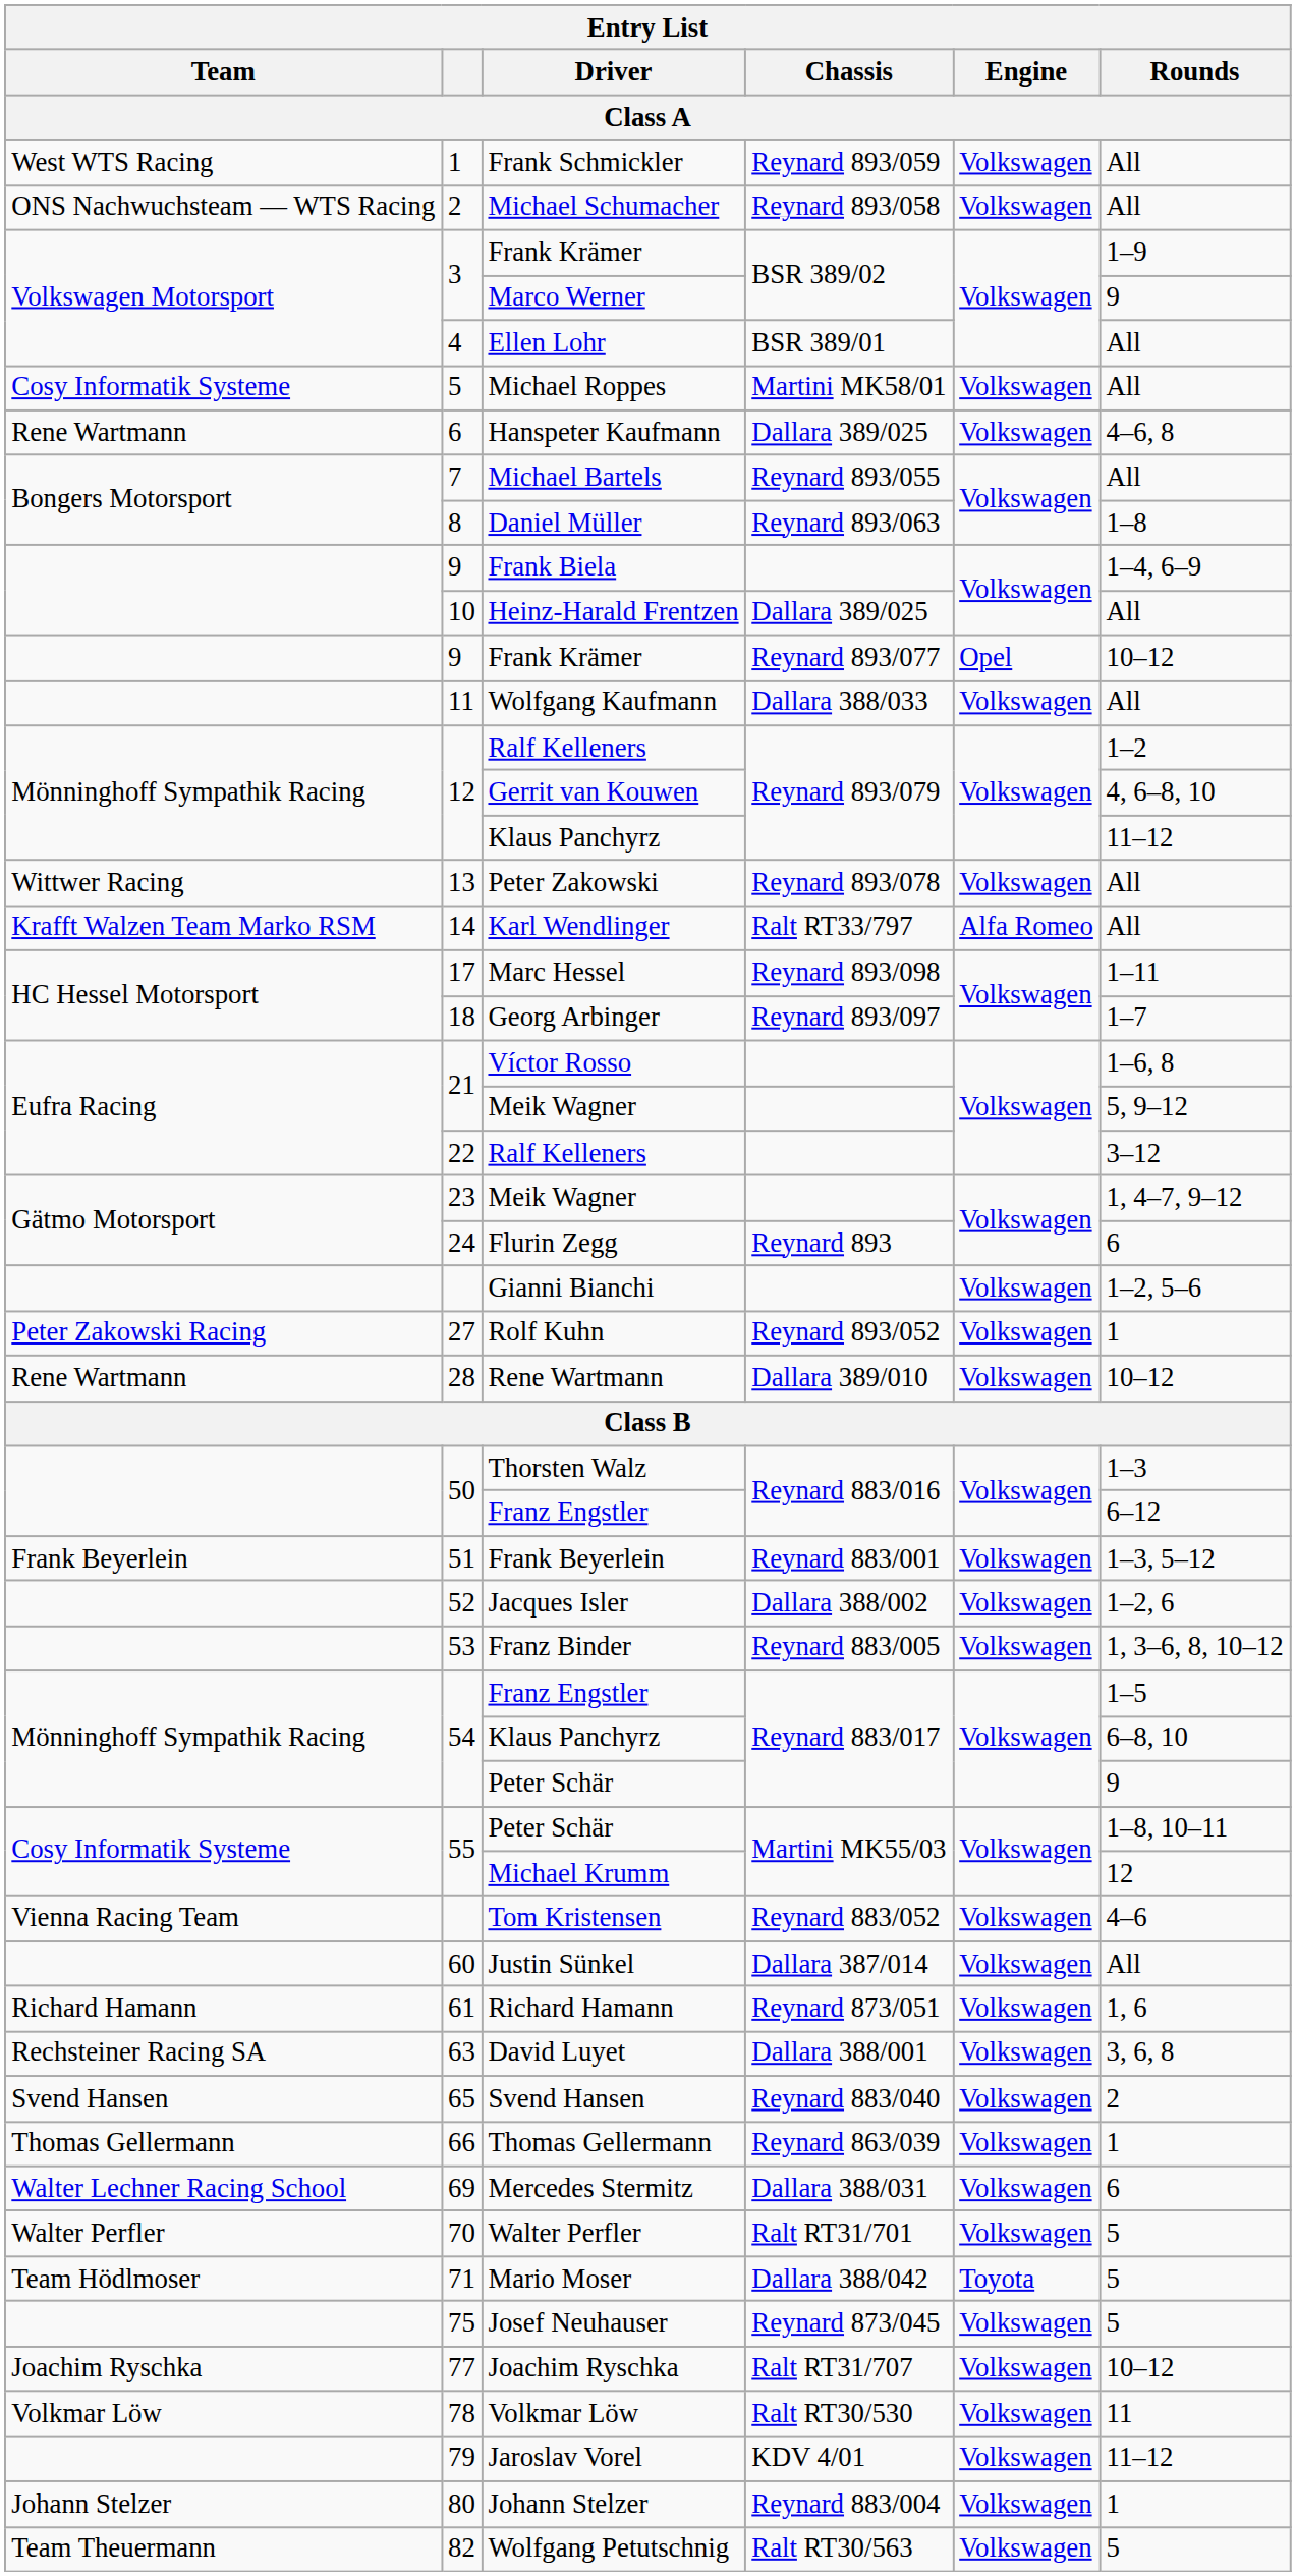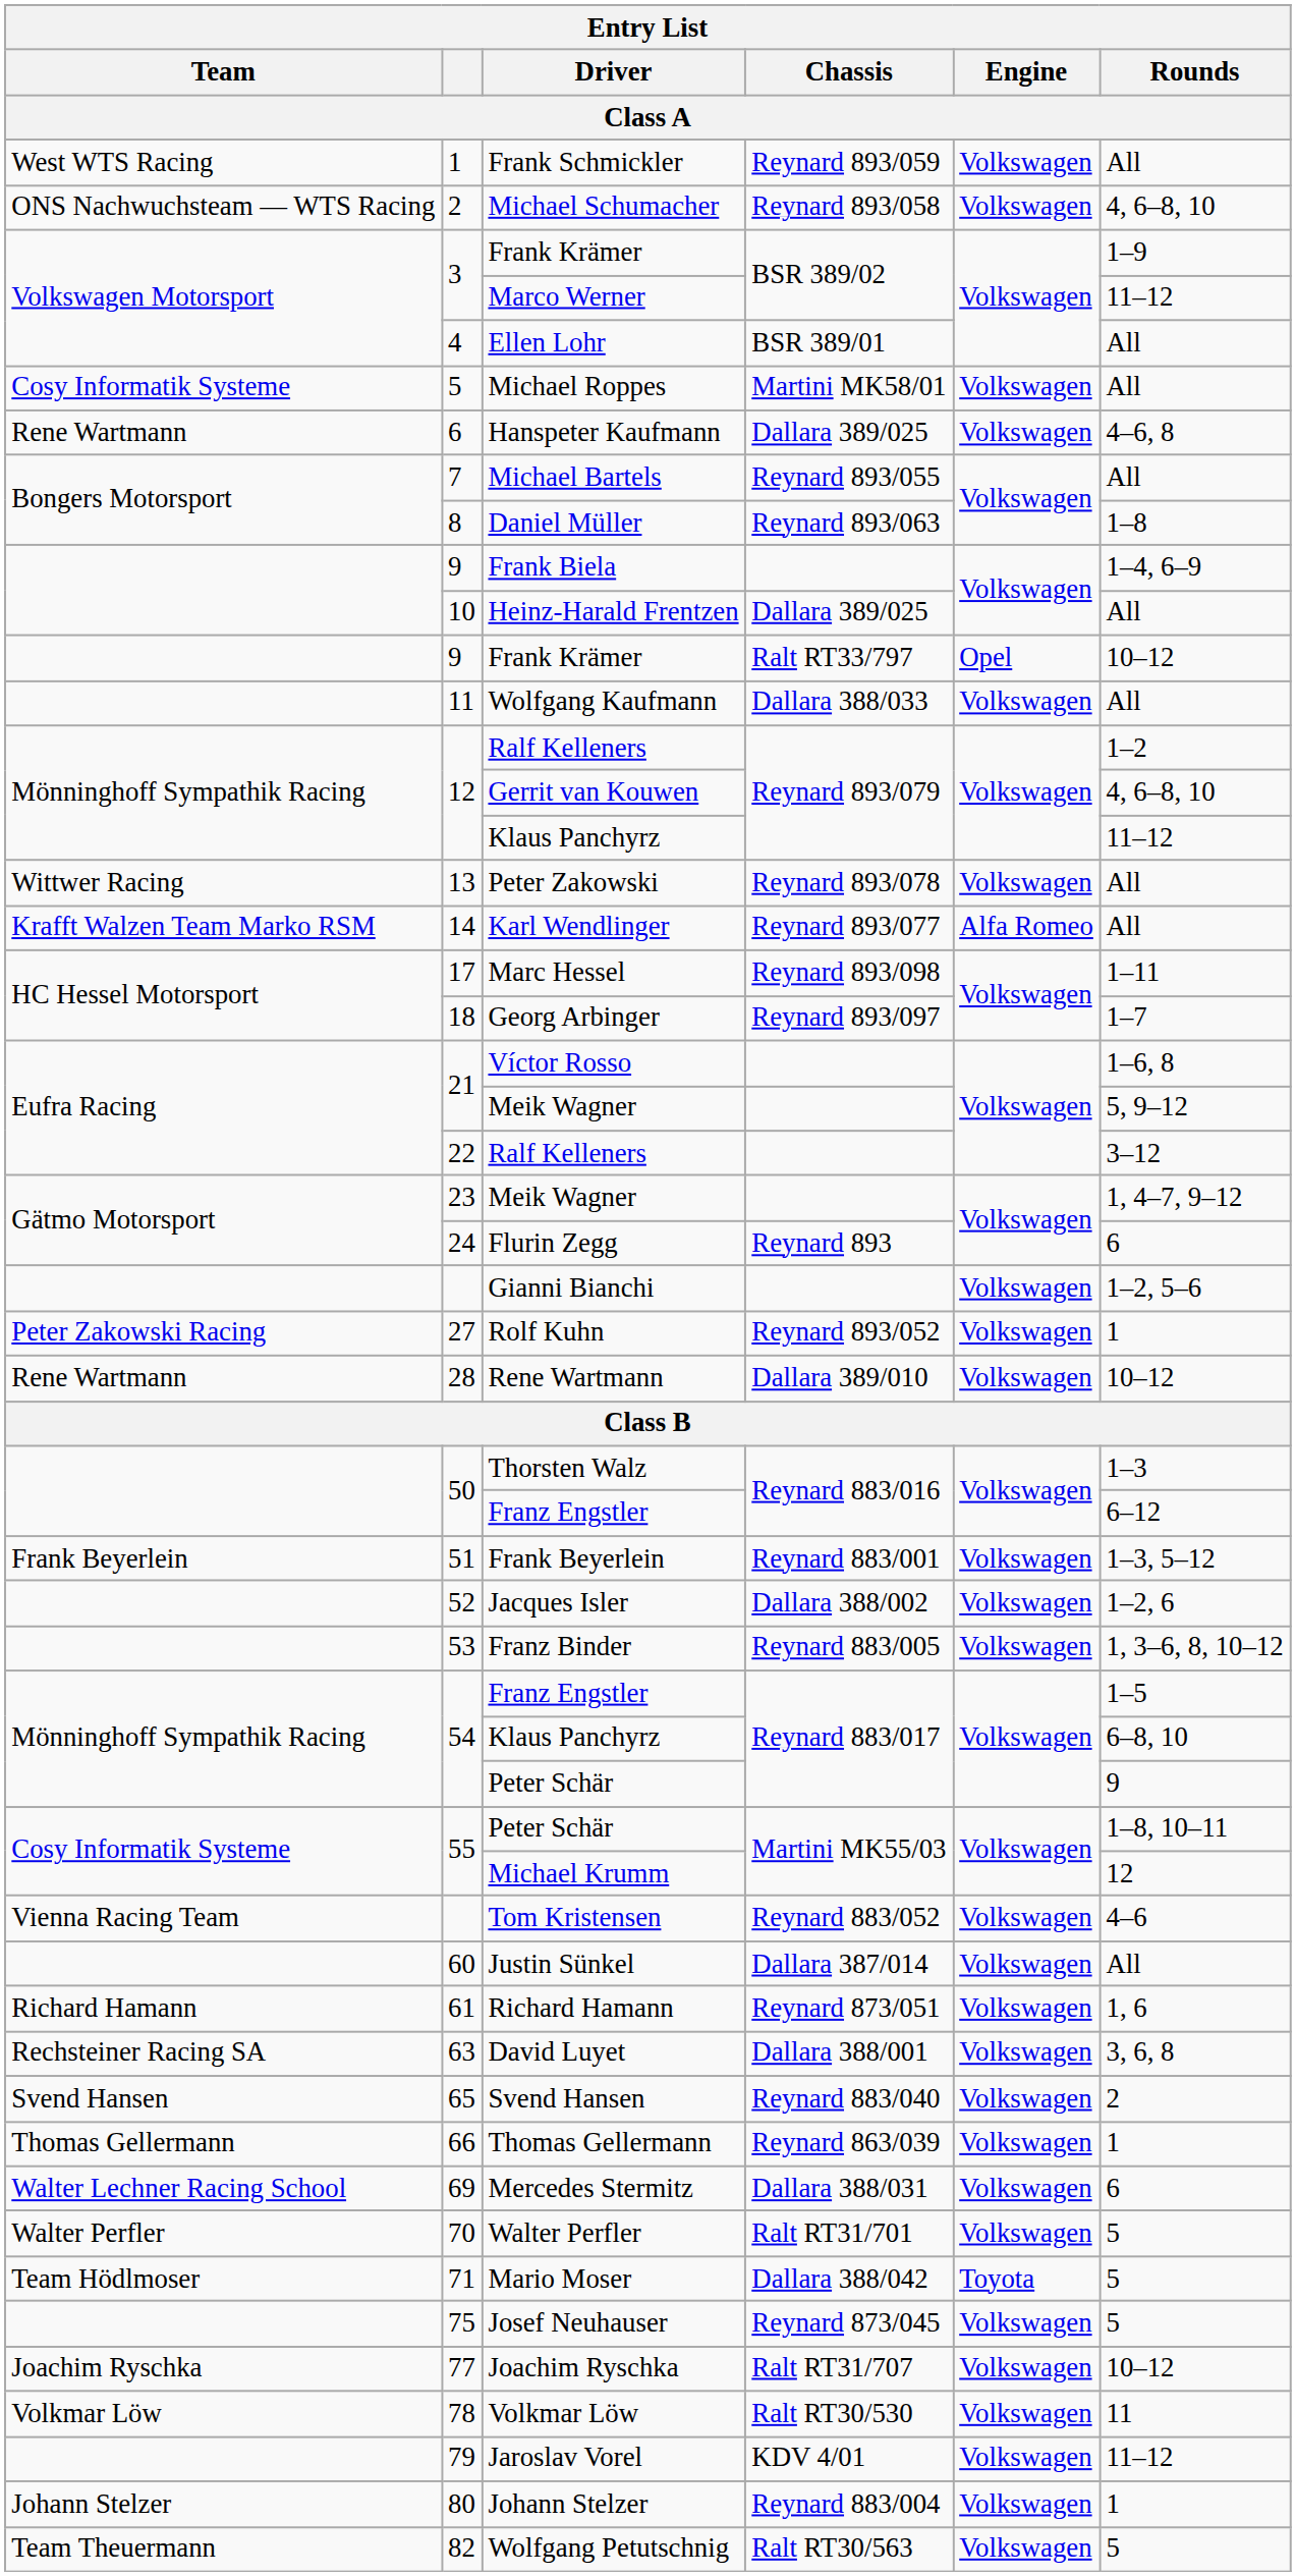 <table class="wikitable" style="font-size: 85%;">
 <tr>
 <th colspan=7>Entry List</th>
 </tr>
 <tr>
 <th>Team</th>
 <th></th>
 <th>Driver</th>
 <th>Chassis</th>
 <th>Engine</th>
 <th>Rounds</th>
 </tr>
 <tr>
 <th colspan=6>Class A</th>
 </tr>
 <tr>
 <td> West WTS Racing</td>
 <td>1</td>
 <td> Frank Schmickler</td>
 <td><a href='#'>Reynard</a> 893/059</td>
 <td><a href='#'>Volkswagen</a></td>
 <td>All</td>
 </tr>
 <tr>
 <td> ONS Nachwuchsteam — WTS Racing</td>
 <td>2</td>
 <td> <a href='#'>Michael Schumacher</a></td>
 <td><a href='#'>Reynard</a> 893/058</td>
 <td><a href='#'>Volkswagen</a></td>
-<td>All</td>
+<td>4, 6–8, 10</td>
 </tr>
 <tr>
 <td rowspan=3> <a href='#'>Volkswagen Motorsport</a></td>
 <td rowspan=2>3</td>
 <td> Frank Krämer</td>
 <td rowspan=2>BSR 389/02</td>
 <td rowspan=3><a href='#'>Volkswagen</a></td>
 <td>1–9</td>
 </tr>
 <tr>
 <td> <a href='#'>Marco Werner</a></td>
-<td>9</td>
+<td>11–12</td>
 </tr>
 <tr>
 <td>4</td>
 <td> <a href='#'>Ellen Lohr</a></td>
 <td>BSR 389/01</td>
 <td>All</td>
 </tr>
 <tr>
 <td> <a href='#'>Cosy Informatik Systeme</a></td>
 <td>5</td>
 <td> Michael Roppes</td>
 <td><a href='#'>Martini</a> MK58/01</td>
 <td><a href='#'>Volkswagen</a></td>
 <td>All</td>
 </tr>
 <tr>
 <td> Rene Wartmann</td>
 <td>6</td>
 <td> Hanspeter Kaufmann</td>
 <td><a href='#'>Dallara</a> 389/025</td>
 <td><a href='#'>Volkswagen</a></td>
 <td>4–6, 8</td>
 </tr>
 <tr>
 <td rowspan=2> Bongers Motorsport</td>
 <td>7</td>
 <td> <a href='#'>Michael Bartels</a></td>
 <td><a href='#'>Reynard</a> 893/055</td>
 <td rowspan=2><a href='#'>Volkswagen</a></td>
 <td>All</td>
 </tr>
 <tr>
 <td>8</td>
 <td> <a href='#'>Daniel Müller</a></td>
 <td><a href='#'>Reynard</a> 893/063</td>
 <td>1–8</td>
 </tr>
 <tr>
 <td rowspan=2> </td>
 <td>9</td>
 <td> <a href='#'>Frank Biela</a></td>
 <td></td>
 <td rowspan=2><a href='#'>Volkswagen</a></td>
 <td>1–4, 6–9</td>
 </tr>
 <tr>
 <td>10</td>
 <td> <a href='#'>Heinz-Harald Frentzen</a></td>
 <td><a href='#'>Dallara</a> 389/025</td>
 <td>All</td>
 </tr>
 <tr>
 <td> </td>
 <td>9</td>
 <td> Frank Krämer</td>
-<td><a href='#'>Reynard</a> 893/077</td>
+<td><a href='#'>Ralt</a> RT33/797</td>
 <td><a href='#'>Opel</a></td>
 <td>10–12</td>
 </tr>
 <tr>
 <td> </td>
 <td>11</td>
 <td> Wolfgang Kaufmann</td>
 <td><a href='#'>Dallara</a> 388/033</td>
 <td><a href='#'>Volkswagen</a></td>
 <td>All</td>
 </tr>
 <tr>
 <td rowspan=3> Mönninghoff Sympathik Racing</td>
 <td rowspan=3>12</td>
 <td> <a href='#'>Ralf Kelleners</a></td>
 <td rowspan=3><a href='#'>Reynard</a> 893/079</td>
 <td rowspan=3><a href='#'>Volkswagen</a></td>
 <td>1–2</td>
 </tr>
 <tr>
 <td> <a href='#'>Gerrit van Kouwen</a></td>
 <td>4, 6–8, 10</td>
 </tr>
 <tr>
 <td> Klaus Panchyrz</td>
 <td>11–12</td>
 </tr>
 <tr>
 <td> Wittwer Racing</td>
 <td>13</td>
 <td> Peter Zakowski</td>
 <td><a href='#'>Reynard</a> 893/078</td>
 <td><a href='#'>Volkswagen</a></td>
 <td>All</td>
 </tr>
 <tr>
 <td> <a href='#'>Krafft Walzen Team Marko RSM</a></td>
 <td>14</td>
 <td> <a href='#'>Karl Wendlinger</a></td>
-<td><a href='#'>Ralt</a> RT33/797</td>
+<td><a href='#'>Reynard</a> 893/077</td>
 <td><a href='#'>Alfa Romeo</a></td>
 <td>All</td>
 </tr>
 <tr>
 <td rowspan=2> HC Hessel Motorsport</td>
 <td>17</td>
 <td> Marc Hessel</td>
 <td><a href='#'>Reynard</a> 893/098</td>
 <td rowspan=2><a href='#'>Volkswagen</a></td>
 <td>1–11</td>
 </tr>
 <tr>
 <td>18</td>
 <td> Georg Arbinger</td>
 <td><a href='#'>Reynard</a> 893/097</td>
 <td>1–7</td>
 </tr>
 <tr>
 <td rowspan=3> Eufra Racing</td>
 <td rowspan=2>21</td>
 <td> <a href='#'>Víctor Rosso</a></td>
 <td></td>
 <td rowspan=3><a href='#'>Volkswagen</a></td>
 <td>1–6, 8</td>
 </tr>
 <tr>
 <td> Meik Wagner</td>
 <td></td>
 <td>5, 9–12</td>
 </tr>
 <tr>
 <td>22</td>
 <td> <a href='#'>Ralf Kelleners</a></td>
 <td></td>
 <td>3–12</td>
 </tr>
 <tr>
 <td rowspan=2> Gätmo Motorsport</td>
 <td>23</td>
 <td> Meik Wagner</td>
 <td></td>
 <td rowspan=2><a href='#'>Volkswagen</a></td>
 <td>1, 4–7, 9–12</td>
 </tr>
 <tr>
 <td>24</td>
 <td> Flurin Zegg</td>
 <td><a href='#'>Reynard</a> 893</td>
 <td>6</td>
 </tr>
 <tr>
 <td> </td>
 <td></td>
 <td> Gianni Bianchi</td>
 <td></td>
 <td><a href='#'>Volkswagen</a></td>
 <td>1–2, 5–6</td>
 </tr>
 <tr>
 <td> <a href='#'>Peter Zakowski Racing</a></td>
 <td>27</td>
 <td> Rolf Kuhn</td>
 <td><a href='#'>Reynard</a> 893/052</td>
 <td><a href='#'>Volkswagen</a></td>
 <td>1</td>
 </tr>
 <tr>
 <td> Rene Wartmann</td>
 <td>28</td>
 <td> Rene Wartmann</td>
 <td><a href='#'>Dallara</a> 389/010</td>
 <td><a href='#'>Volkswagen</a></td>
 <td>10–12</td>
 </tr>
 <tr>
 <th colspan=6>Class B</th>
 </tr>
 <tr>
 <td rowspan=2> </td>
 <td rowspan=2>50</td>
 <td> Thorsten Walz</td>
 <td rowspan=2><a href='#'>Reynard</a> 883/016</td>
 <td rowspan=2><a href='#'>Volkswagen</a></td>
 <td>1–3</td>
 </tr>
 <tr>
 <td> <a href='#'>Franz Engstler</a></td>
 <td>6–12</td>
 </tr>
 <tr>
 <td> Frank Beyerlein</td>
 <td>51</td>
 <td> Frank Beyerlein</td>
 <td><a href='#'>Reynard</a> 883/001</td>
 <td><a href='#'>Volkswagen</a></td>
 <td>1–3, 5–12</td>
 </tr>
 <tr>
 <td> </td>
 <td>52</td>
 <td> Jacques Isler</td>
 <td><a href='#'>Dallara</a> 388/002</td>
 <td><a href='#'>Volkswagen</a></td>
 <td>1–2, 6</td>
 </tr>
 <tr>
 <td> </td>
 <td>53</td>
 <td> Franz Binder</td>
 <td><a href='#'>Reynard</a> 883/005</td>
 <td><a href='#'>Volkswagen</a></td>
 <td>1, 3–6, 8, 10–12</td>
 </tr>
 <tr>
 <td rowspan=3> Mönninghoff Sympathik Racing</td>
 <td rowspan=3>54</td>
 <td> <a href='#'>Franz Engstler</a></td>
 <td rowspan=3><a href='#'>Reynard</a> 883/017</td>
 <td rowspan=3><a href='#'>Volkswagen</a></td>
 <td>1–5</td>
 </tr>
 <tr>
 <td> Klaus Panchyrz</td>
 <td>6–8, 10</td>
 </tr>
 <tr>
 <td> Peter Schär</td>
 <td>9</td>
 </tr>
 <tr>
 <td rowspan=2> <a href='#'>Cosy Informatik Systeme</a></td>
 <td rowspan=2>55</td>
 <td> Peter Schär</td>
 <td rowspan=2><a href='#'>Martini</a> MK55/03</td>
 <td rowspan=2><a href='#'>Volkswagen</a></td>
 <td>1–8, 10–11</td>
 </tr>
 <tr>
 <td> <a href='#'>Michael Krumm</a></td>
 <td>12</td>
 </tr>
 <tr>
 <td> Vienna Racing Team</td>
 <td></td>
 <td> <a href='#'>Tom Kristensen</a></td>
 <td><a href='#'>Reynard</a> 883/052</td>
 <td><a href='#'>Volkswagen</a></td>
 <td>4–6</td>
 </tr>
 <tr>
 <td> </td>
 <td>60</td>
 <td> Justin Sünkel</td>
 <td><a href='#'>Dallara</a> 387/014</td>
 <td><a href='#'>Volkswagen</a></td>
 <td>All</td>
 </tr>
 <tr>
 <td> Richard Hamann</td>
 <td>61</td>
 <td> Richard Hamann</td>
 <td><a href='#'>Reynard</a> 873/051</td>
 <td><a href='#'>Volkswagen</a></td>
 <td>1, 6</td>
 </tr>
 <tr>
 <td> Rechsteiner Racing SA</td>
 <td>63</td>
 <td> David Luyet</td>
 <td><a href='#'>Dallara</a> 388/001</td>
 <td><a href='#'>Volkswagen</a></td>
 <td>3, 6, 8</td>
 </tr>
 <tr>
 <td> Svend Hansen</td>
 <td>65</td>
 <td> Svend Hansen</td>
 <td><a href='#'>Reynard</a> 883/040</td>
 <td><a href='#'>Volkswagen</a></td>
 <td>2</td>
 </tr>
 <tr>
 <td> Thomas Gellermann</td>
 <td>66</td>
 <td> Thomas Gellermann</td>
 <td><a href='#'>Reynard</a> 863/039</td>
 <td><a href='#'>Volkswagen</a></td>
 <td>1</td>
 </tr>
 <tr>
 <td> <a href='#'>Walter Lechner Racing School</a></td>
 <td>69</td>
 <td> Mercedes Stermitz</td>
 <td><a href='#'>Dallara</a> 388/031</td>
 <td><a href='#'>Volkswagen</a></td>
 <td>6</td>
 </tr>
 <tr>
 <td> Walter Perfler</td>
 <td>70</td>
 <td> Walter Perfler</td>
 <td><a href='#'>Ralt</a> RT31/701</td>
 <td><a href='#'>Volkswagen</a></td>
 <td>5</td>
 </tr>
 <tr>
 <td> Team Hödlmoser</td>
 <td>71</td>
 <td> Mario Moser</td>
 <td><a href='#'>Dallara</a> 388/042</td>
 <td><a href='#'>Toyota</a></td>
 <td>5</td>
 </tr>
 <tr>
 <td> </td>
 <td>75</td>
 <td> Josef Neuhauser</td>
 <td><a href='#'>Reynard</a> 873/045</td>
 <td><a href='#'>Volkswagen</a></td>
 <td>5</td>
 </tr>
 <tr>
 <td> Joachim Ryschka</td>
 <td>77</td>
 <td> Joachim Ryschka</td>
 <td><a href='#'>Ralt</a> RT31/707</td>
 <td><a href='#'>Volkswagen</a></td>
 <td>10–12</td>
 </tr>
 <tr>
 <td> Volkmar Löw</td>
 <td>78</td>
 <td> Volkmar Löw</td>
 <td><a href='#'>Ralt</a> RT30/530</td>
 <td><a href='#'>Volkswagen</a></td>
 <td>11</td>
 </tr>
 <tr>
 <td> </td>
 <td>79</td>
 <td> Jaroslav Vorel</td>
 <td>KDV 4/01</td>
 <td><a href='#'>Volkswagen</a></td>
 <td>11–12</td>
 </tr>
 <tr>
 <td> Johann Stelzer</td>
 <td>80</td>
 <td> Johann Stelzer</td>
 <td><a href='#'>Reynard</a> 883/004</td>
 <td><a href='#'>Volkswagen</a></td>
 <td>1</td>
 </tr>
 <tr>
 <td> Team Theuermann</td>
 <td>82</td>
 <td> Wolfgang Petutschnig</td>
 <td><a href='#'>Ralt</a> RT30/563</td>
 <td><a href='#'>Volkswagen</a></td>
 <td>5</td>
 </tr>
 </table>
